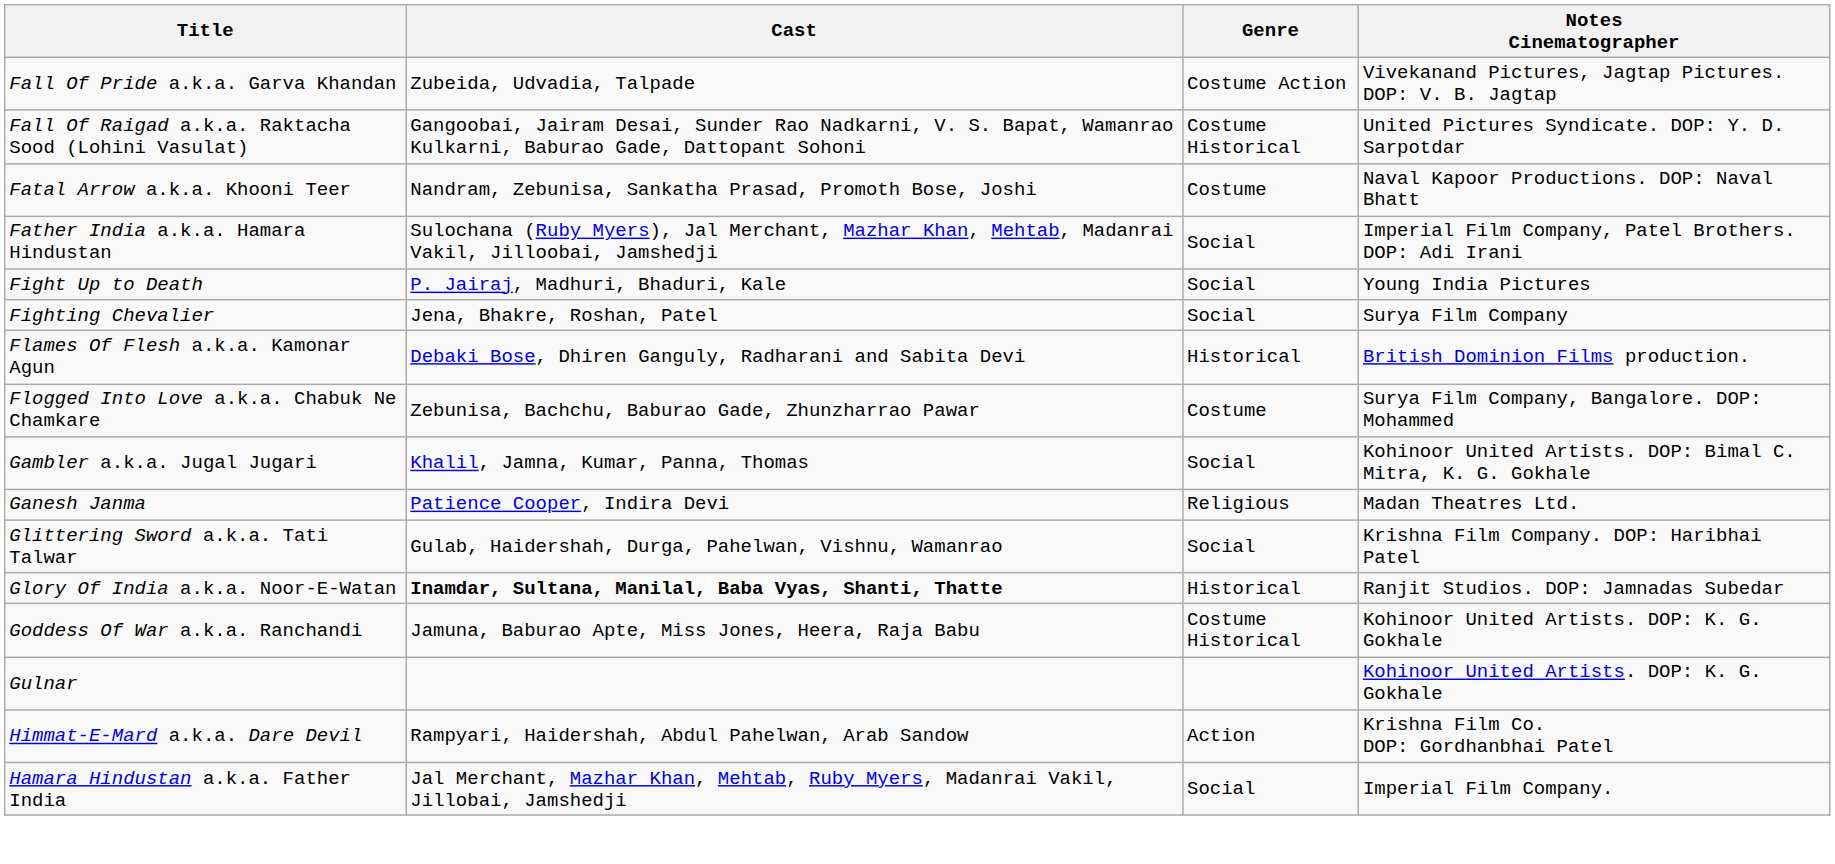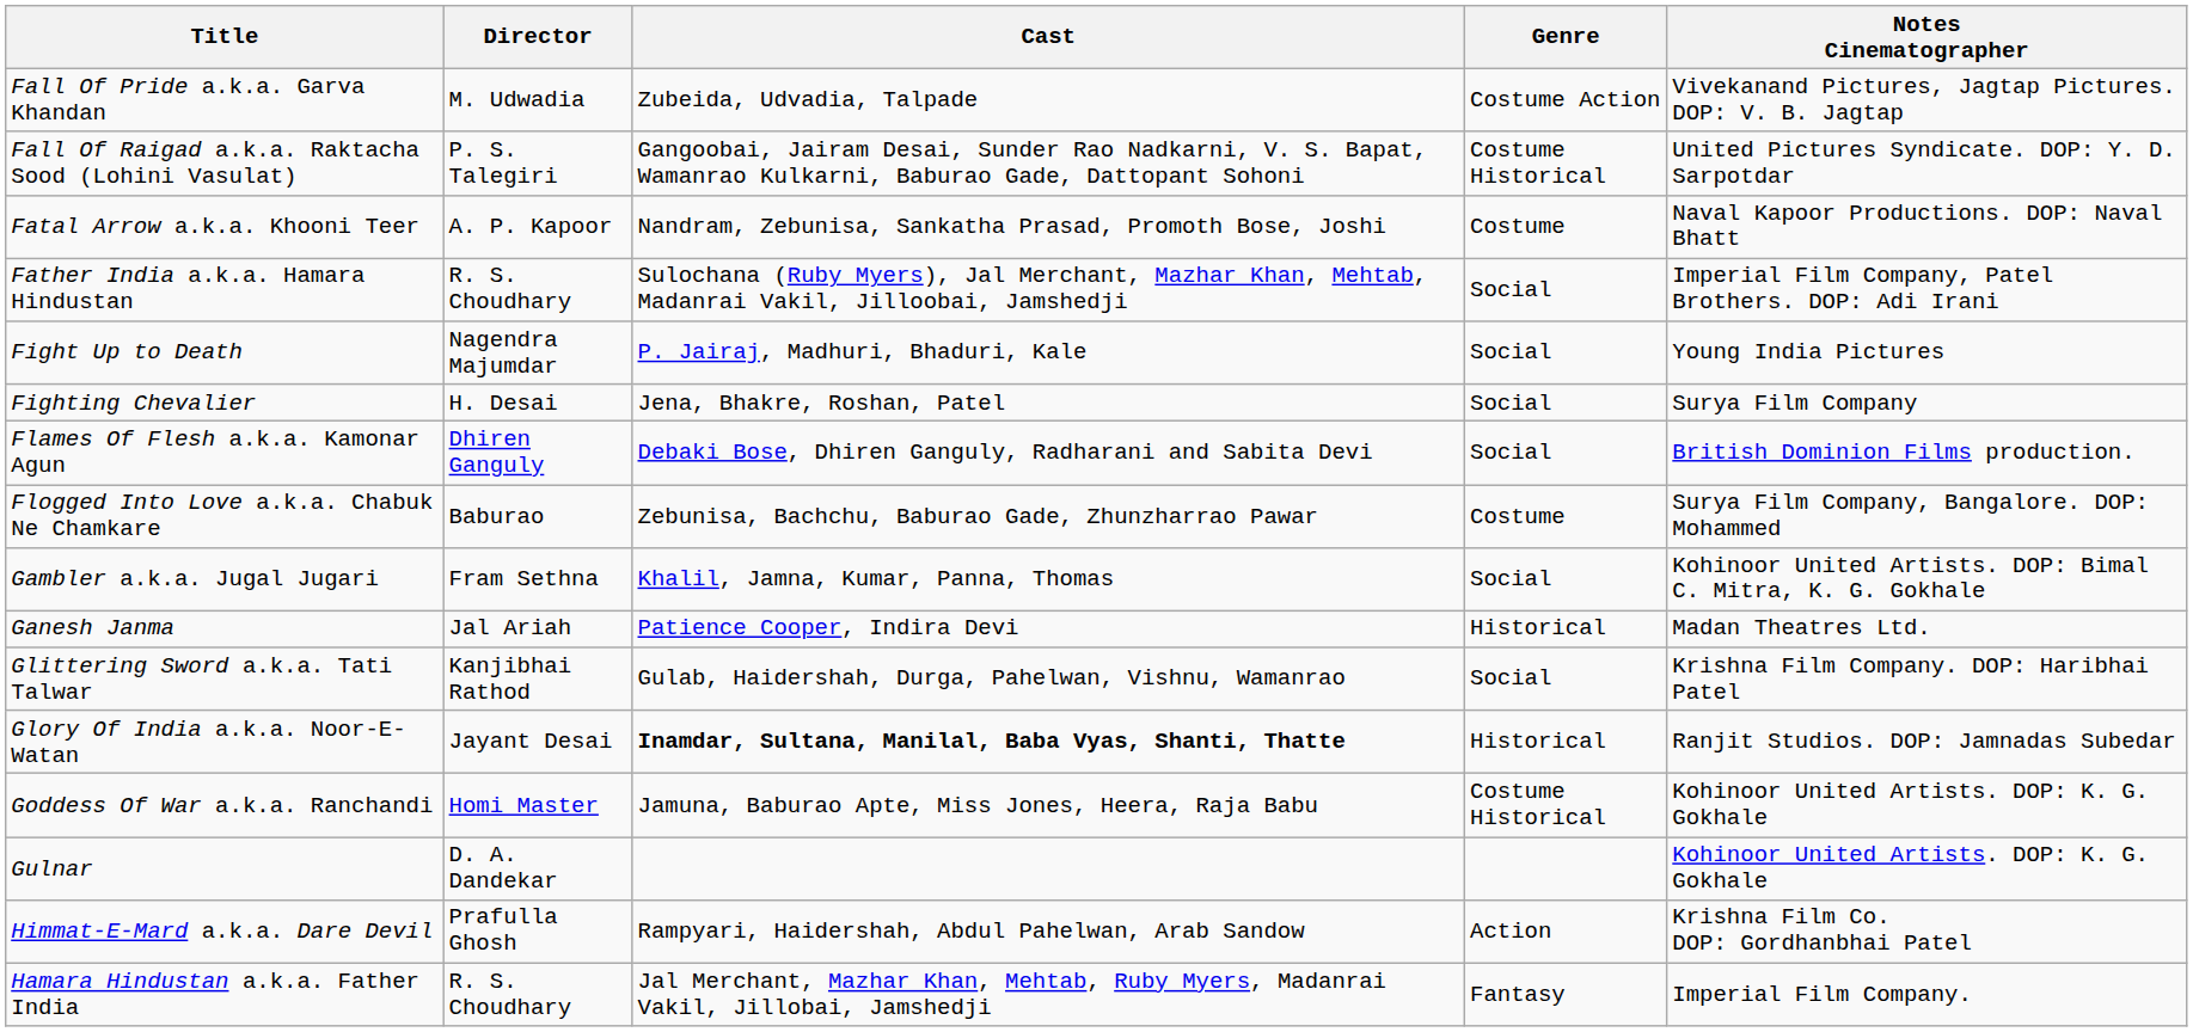 <table class="wikitable">
 <tr>
 <th>Title</th>
+<th>Director</th>
 <th>Cast</th>
 <th>Genre</th>
 <th>Notes<br>Cinematographer</th>
 </tr>
 <tr>
 <td><em>Fall Of Pride</em> a.k.a. Garva Khandan</td>
+<td>M. Udwadia</td>
 <td>Zubeida, Udvadia, Talpade</td>
 <td>Costume Action</td>
 <td>Vivekanand Pictures, Jagtap Pictures. DOP: V. B. Jagtap</td>
 </tr>
 <tr>
 <td><em>Fall Of Raigad</em> a.k.a. Raktacha Sood (Lohini Vasulat)</td>
+<td>P. S. Talegiri</td>
 <td>Gangoobai, Jairam Desai, Sunder Rao Nadkarni, V. S. Bapat, Wamanrao Kulkarni, Baburao Gade, Dattopant Sohoni</td>
 <td>Costume Historical</td>
 <td>United Pictures Syndicate. DOP: Y. D. Sarpotdar</td>
 </tr>
 <tr>
 <td><em>Fatal Arrow</em> a.k.a. Khooni Teer</td>
+<td>A. P. Kapoor</td>
 <td>Nandram, Zebunisa, Sankatha Prasad, Promoth Bose, Joshi</td>
 <td>Costume</td>
 <td>Naval Kapoor Productions. DOP: Naval Bhatt</td>
 </tr>
 <tr>
 <td><em>Father India</em> a.k.a. Hamara Hindustan</td>
+<td>R. S. Choudhary</td>
 <td>Sulochana (<a href='#'>Ruby Myers</a>), Jal Merchant, <a href='#'>Mazhar Khan</a>, <a href='#'>Mehtab</a>, Madanrai Vakil, Jilloobai, Jamshedji</td>
 <td>Social</td>
 <td>Imperial Film Company, Patel Brothers. DOP: Adi Irani</td>
 </tr>
 <tr>
 <td><em>Fight Up to Death</em></td>
+<td>Nagendra Majumdar</td>
 <td><a href='#'>P. Jairaj</a>, Madhuri, Bhaduri, Kale</td>
 <td>Social</td>
 <td>Young India Pictures</td>
 </tr>
 <tr>
 <td><em>Fighting Chevalier</em></td>
+<td>H. Desai</td>
 <td>Jena, Bhakre, Roshan, Patel</td>
 <td>Social</td>
 <td>Surya Film Company</td>
 </tr>
 <tr>
 <td><em>Flames Of Flesh</em> a.k.a. Kamonar Agun</td>
+<td><a href='#'>Dhiren Ganguly</a></td>
 <td><a href='#'>Debaki Bose</a>, Dhiren Ganguly, Radharani  and Sabita Devi</td>
-<td>Historical</td>
+<td>Social</td>
 <td><a href='#'>British Dominion Films</a> production.</td>
 </tr>
 <tr>
 <td><em>Flogged Into Love</em> a.k.a. Chabuk Ne Chamkare</td>
+<td>Baburao</td>
 <td>Zebunisa, Bachchu, Baburao Gade, Zhunzharrao Pawar</td>
 <td>Costume</td>
 <td>Surya Film Company, Bangalore. DOP: Mohammed</td>
 </tr>
 <tr>
 <td><em>Gambler</em> a.k.a. Jugal Jugari</td>
+<td>Fram Sethna</td>
 <td><a href='#'>Khalil</a>, Jamna, Kumar, Panna, Thomas</td>
 <td>Social</td>
 <td>Kohinoor United Artists. DOP: Bimal C. Mitra, K. G. Gokhale</td>
 </tr>
 <tr>
 <td><em>Ganesh Janma</em></td>
+<td>Jal Ariah</td>
 <td><a href='#'>Patience Cooper</a>, Indira Devi</td>
-<td>Religious</td>
+<td>Historical</td>
 <td>Madan Theatres Ltd.</td>
 </tr>
 <tr>
 <td><em>Glittering Sword</em> a.k.a. Tati Talwar</td>
+<td>Kanjibhai Rathod</td>
 <td>Gulab, Haidershah, Durga, Pahelwan, Vishnu, Wamanrao</td>
 <td>Social</td>
 <td>Krishna Film Company. DOP: Haribhai Patel</td>
 </tr>
 <tr>
 <td><em>Glory Of India</em> a.k.a. Noor-E-Watan</td>
+<td>Jayant Desai</td>
 <td><strong>Inamdar, Sultana, Manilal, Baba Vyas, Shanti, Thatte</strong></td>
 <td>Historical</td>
 <td>Ranjit Studios. DOP: Jamnadas Subedar</td>
 </tr>
 <tr>
 <td><em>Goddess Of War</em> a.k.a. Ranchandi</td>
+<td><a href='#'>Homi Master</a></td>
 <td>Jamuna, Baburao Apte, Miss Jones, Heera, Raja Babu</td>
 <td>Costume Historical</td>
 <td>Kohinoor United Artists. DOP: K. G. Gokhale</td>
 </tr>
 <tr>
 <td><em>Gulnar</em></td>
+<td>D. A. Dandekar</td>
 <td></td>
 <td></td>
 <td><a href='#'>Kohinoor United Artists</a>. DOP: K. G. Gokhale</td>
 </tr>
 <tr>
 <td><em><a href='#'>Himmat-E-Mard</a></em> a.k.a. <em>Dare Devil</em></td>
+<td>Prafulla Ghosh</td>
 <td>Rampyari, Haidershah, Abdul Pahelwan, Arab Sandow</td>
 <td>Action</td>
 <td>Krishna Film Co.<br>DOP: Gordhanbhai Patel</td>
 </tr>
 <tr>
 <td><em><a href='#'>Hamara Hindustan</a></em> a.k.a. Father India</td>
+<td>R. S. Choudhary</td>
 <td>Jal Merchant, <a href='#'>Mazhar Khan</a>, <a href='#'>Mehtab</a>, <a href='#'>Ruby Myers</a>, Madanrai Vakil, Jillobai, Jamshedji</td>
-<td>Social</td>
+<td>Fantasy</td>
 <td>Imperial Film Company.</td>
 </tr>
 </table>
